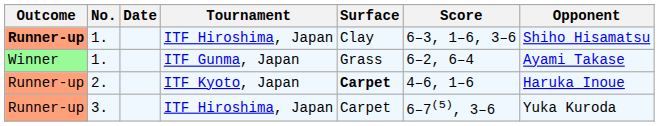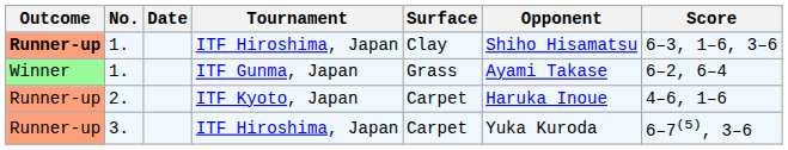 <table class="sortable wikitable" style=font-size:97%>
 <tr>
 <th>Outcome</th>
 <th>No.</th>
 <th>Date</th>
 <th>Tournament</th>
 <th>Surface</th>
+<th>Opponent</th>
 <th>Score</th>
-<th>Opponent</th>
 </tr>
 <tr style="background:#f0f8ff;">
 <td style="background:#ffa07a;"><strong>Runner-up</strong></td>
 <td>1.</td>
 <td></td>
 <td><a href='#'>ITF Hiroshima</a>, Japan</td>
 <td>Clay</td>
+<td> <a href='#'>Shiho Hisamatsu</a></td>
 <td>6–3, 1–6, 3–6</td>
-<td> <a href='#'>Shiho Hisamatsu</a></td>
 </tr>
 <tr style="background:#f0f8ff;">
 <td style="background:#98fb98;">Winner</td>
 <td>1.</td>
 <td></td>
 <td><a href='#'>ITF Gunma</a>, Japan</td>
 <td>Grass</td>
+<td> <a href='#'>Ayami Takase</a></td>
 <td>6–2, 6–4</td>
-<td> <a href='#'>Ayami Takase</a></td>
 </tr>
 <tr style="background:#f0f8ff;">
 <td style="background:#ffa07a;">Runner-up</td>
 <td>2.</td>
 <td></td>
 <td><a href='#'>ITF Kyoto</a>, Japan</td>
-<td><strong>Carpet</strong></td>
+<td>Carpet</td>
+<td> <a href='#'>Haruka Inoue</a></td>
 <td>4–6, 1–6</td>
-<td> <a href='#'>Haruka Inoue</a></td>
 </tr>
 <tr style="background:#f0f8ff;">
 <td style="background:#ffa07a;">Runner-up</td>
 <td>3.</td>
 <td></td>
 <td><a href='#'>ITF Hiroshima</a>, Japan</td>
 <td>Carpet</td>
+<td> Yuka Kuroda</td>
 <td>6–7<sup>(5)</sup>, 3–6</td>
-<td> Yuka Kuroda</td>
 </tr>
 </table>
